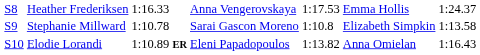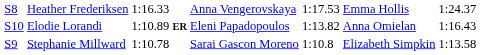 <table>
 <tr>
 <td><a href='#'>S8</a></td>
 <td><a href='#'>Heather Frederiksen</a><br></td>
 <td>1:16.33</td>
 <td><a href='#'>Anna Vengerovskaya</a><br></td>
 <td>1:17.53</td>
 <td><a href='#'>Emma Hollis</a><br></td>
 <td>1:24.37</td>
 </tr>
 <tr>
+<td><a href='#'>S10</a></td>
+<td><a href='#'>Elodie Lorandi</a><br></td>
+<td>1:10.89 <small><strong>ER</strong></small></td>
+<td><a href='#'>Eleni Papadopoulos</a><br></td>
+<td>1:13.82</td>
+<td><a href='#'>Anna Omielan</a><br></td>
+<td>1:16.43</td>
+</tr>
+<tr>
 <td><a href='#'>S9</a></td>
 <td><a href='#'>Stephanie Millward</a><br></td>
 <td>1:10.78</td>
 <td><a href='#'>Sarai Gascon Moreno</a><br></td>
 <td>1:10.8</td>
 <td><a href='#'>Elizabeth Simpkin</a><br></td>
 <td>1:13.58</td>
 </tr>
-<tr>
-<td><a href='#'>S10</a></td>
-<td><a href='#'>Elodie Lorandi</a><br></td>
-<td>1:10.89 <small><strong>ER</strong></small></td>
-<td><a href='#'>Eleni Papadopoulos</a><br></td>
-<td>1:13.82</td>
-<td><a href='#'>Anna Omielan</a><br></td>
-<td>1:16.43</td>
-</tr>
 </table>
